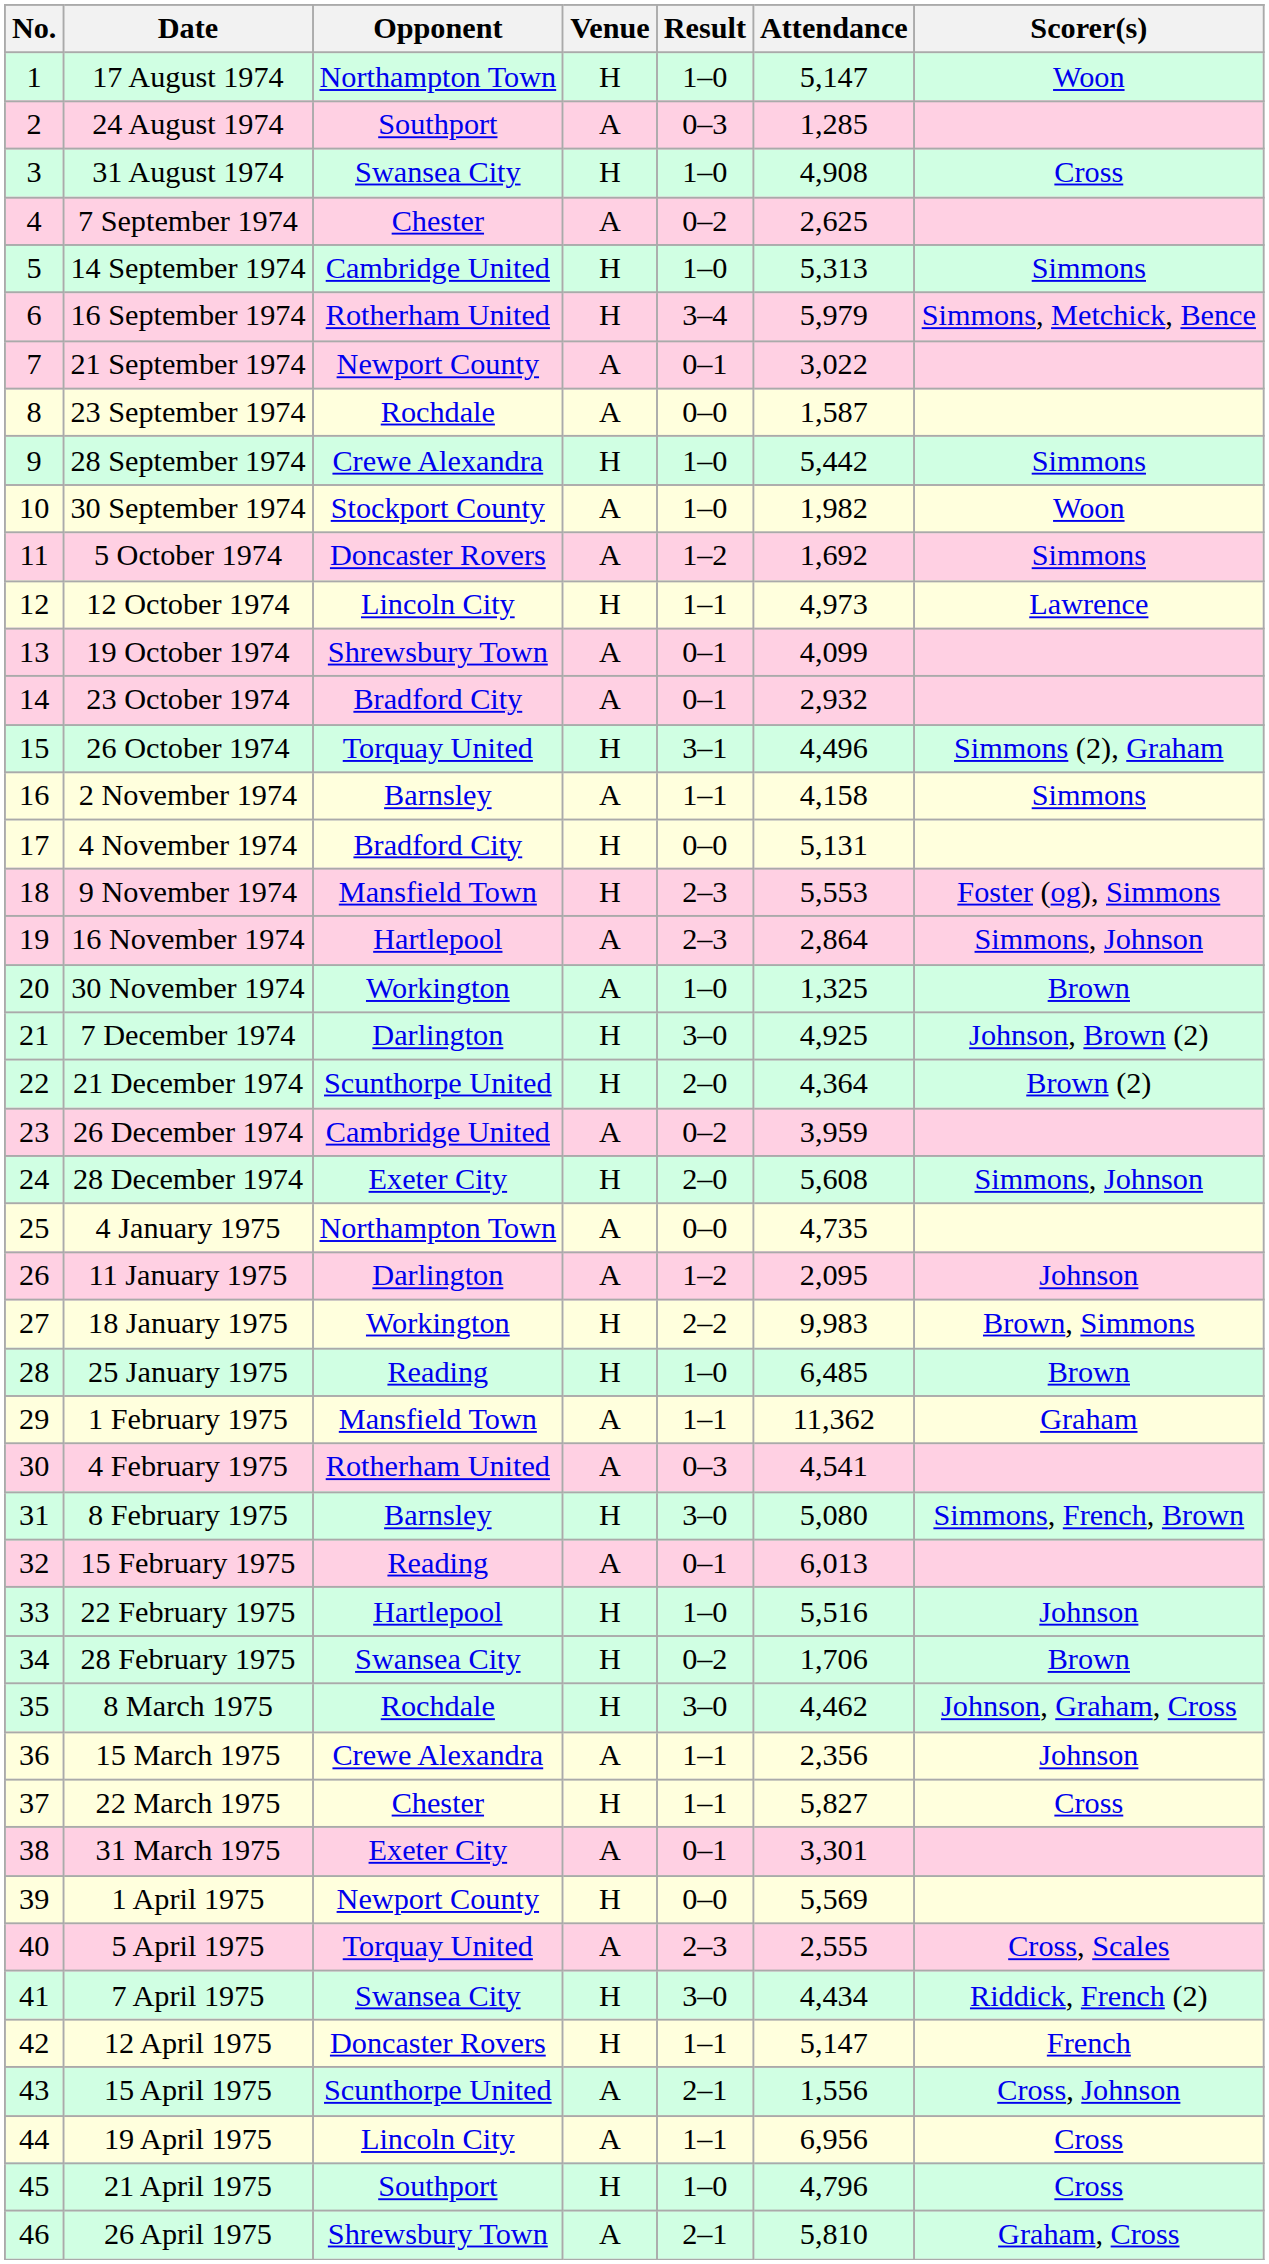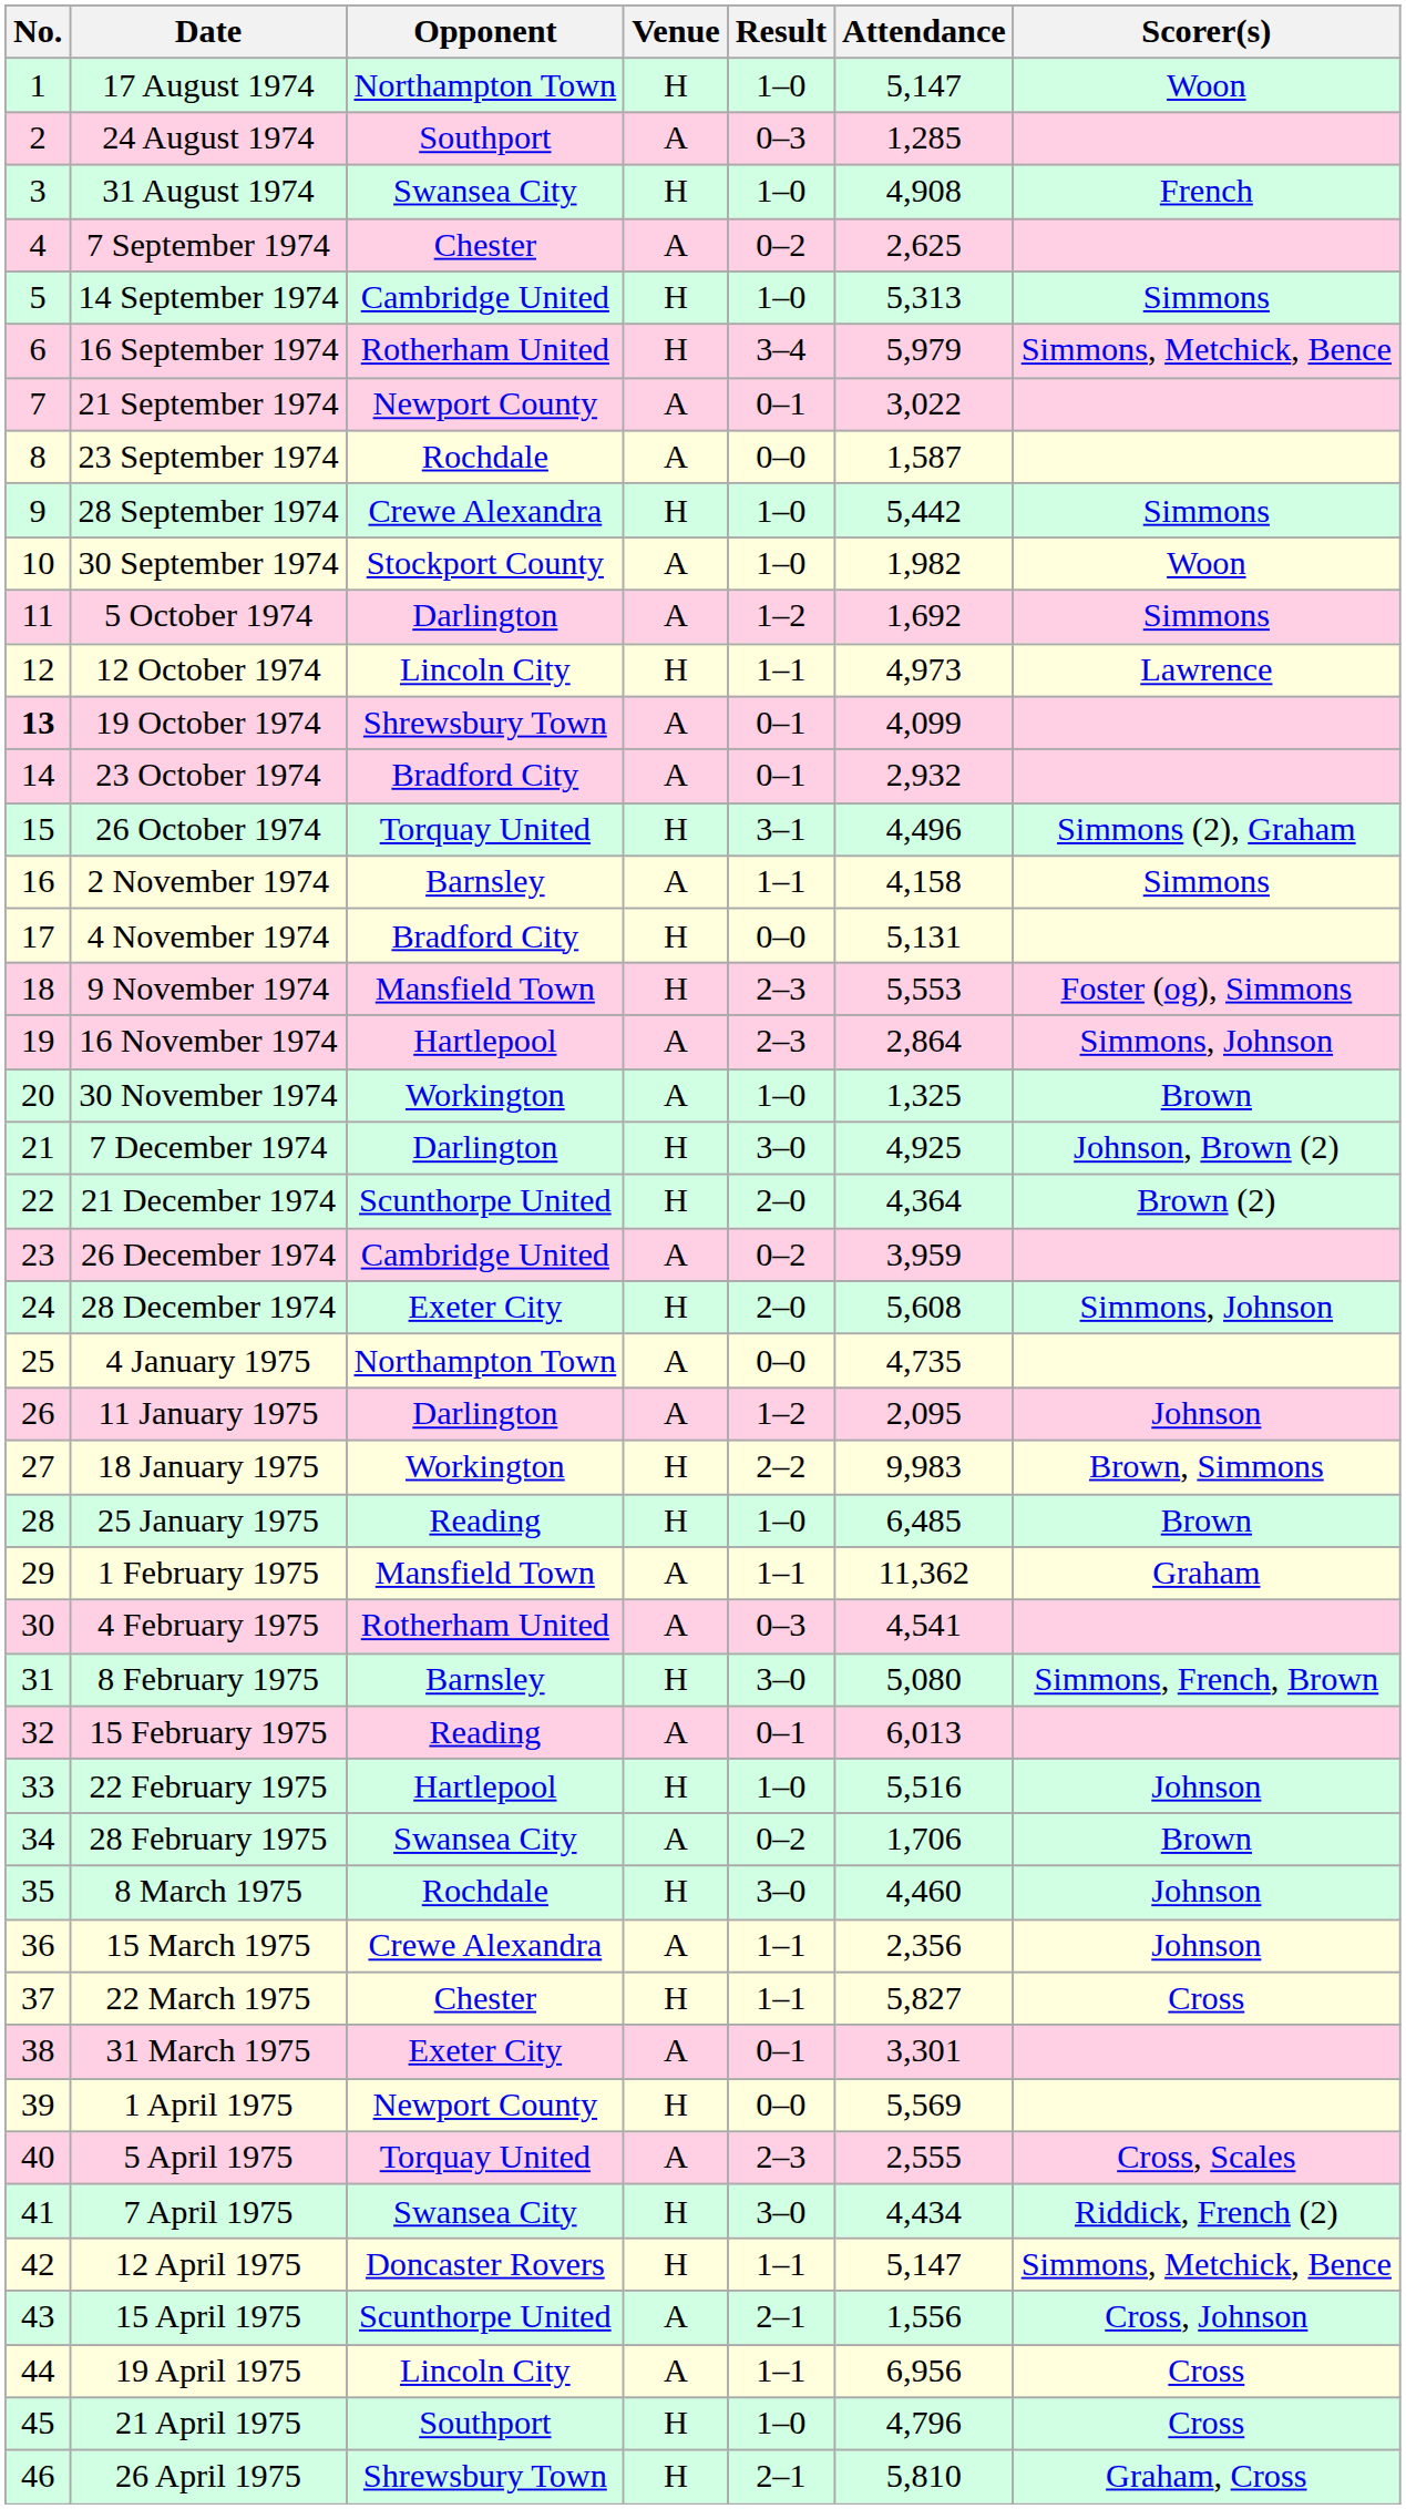 <table class="wikitable sortable" style="text-align:center;">
 <tr>
 <th>No.</th>
 <th>Date</th>
 <th>Opponent</th>
 <th>Venue</th>
 <th>Result</th>
 <th>Attendance</th>
 <th>Scorer(s)</th>
 </tr>
 <tr style="background:#d0ffe3;">
 <td>1</td>
 <td>17 August 1974</td>
 <td><a href='#'>Northampton Town</a></td>
 <td>H</td>
 <td>1–0</td>
 <td>5,147</td>
 <td><a href='#'>Woon</a></td>
 </tr>
 <tr style="background:#ffd0e3;">
 <td>2</td>
 <td>24 August 1974</td>
 <td><a href='#'>Southport</a></td>
 <td>A</td>
 <td>0–3</td>
 <td>1,285</td>
 <td></td>
 </tr>
 <tr style="background:#d0ffe3;">
 <td>3</td>
 <td>31 August 1974</td>
 <td><a href='#'>Swansea City</a></td>
 <td>H</td>
 <td>1–0</td>
 <td>4,908</td>
-<td><a href='#'>Cross</a></td>
+<td><a href='#'>French</a></td>
 </tr>
 <tr style="background:#ffd0e3;">
 <td>4</td>
 <td>7 September 1974</td>
 <td><a href='#'>Chester</a></td>
 <td>A</td>
 <td>0–2</td>
 <td>2,625</td>
 <td></td>
 </tr>
 <tr style="background:#d0ffe3;">
 <td>5</td>
 <td>14 September 1974</td>
 <td><a href='#'>Cambridge United</a></td>
 <td>H</td>
 <td>1–0</td>
 <td>5,313</td>
 <td><a href='#'>Simmons</a></td>
 </tr>
 <tr style="background:#ffd0e3;">
 <td>6</td>
 <td>16 September 1974</td>
 <td><a href='#'>Rotherham United</a></td>
 <td>H</td>
 <td>3–4</td>
 <td>5,979</td>
 <td><a href='#'>Simmons</a>, <a href='#'>Metchick</a>, <a href='#'>Bence</a></td>
 </tr>
 <tr style="background:#ffd0e3;">
 <td>7</td>
 <td>21 September 1974</td>
 <td><a href='#'>Newport County</a></td>
 <td>A</td>
 <td>0–1</td>
 <td>3,022</td>
 <td></td>
 </tr>
 <tr style="background:#ffd;">
 <td>8</td>
 <td>23 September 1974</td>
 <td><a href='#'>Rochdale</a></td>
 <td>A</td>
 <td>0–0</td>
 <td>1,587</td>
 <td></td>
 </tr>
 <tr style="background:#d0ffe3;">
 <td>9</td>
 <td>28 September 1974</td>
 <td><a href='#'>Crewe Alexandra</a></td>
 <td>H</td>
 <td>1–0</td>
 <td>5,442</td>
 <td><a href='#'>Simmons</a></td>
 </tr>
 <tr style="background:#ffd;">
 <td>10</td>
 <td>30 September 1974</td>
 <td><a href='#'>Stockport County</a></td>
 <td>A</td>
 <td>1–0</td>
 <td>1,982</td>
 <td><a href='#'>Woon</a></td>
 </tr>
 <tr style="background:#ffd0e3;">
 <td>11</td>
 <td>5 October 1974</td>
-<td><a href='#'>Doncaster Rovers</a></td>
+<td><a href='#'>Darlington</a></td>
 <td>A</td>
 <td>1–2</td>
 <td>1,692</td>
 <td><a href='#'>Simmons</a></td>
 </tr>
 <tr style="background:#ffd;">
 <td>12</td>
 <td>12 October 1974</td>
 <td><a href='#'>Lincoln City</a></td>
 <td>H</td>
 <td>1–1</td>
 <td>4,973</td>
 <td><a href='#'>Lawrence</a></td>
 </tr>
 <tr style="background:#ffd0e3;">
-<td>13</td>
+<td><strong>13</strong></td>
 <td>19 October 1974</td>
 <td><a href='#'>Shrewsbury Town</a></td>
 <td>A</td>
 <td>0–1</td>
 <td>4,099</td>
 <td></td>
 </tr>
 <tr style="background:#ffd0e3;">
 <td>14</td>
 <td>23 October 1974</td>
 <td><a href='#'>Bradford City</a></td>
 <td>A</td>
 <td>0–1</td>
 <td>2,932</td>
 <td></td>
 </tr>
 <tr style="background:#d0ffe3;">
 <td>15</td>
 <td>26 October 1974</td>
 <td><a href='#'>Torquay United</a></td>
 <td>H</td>
 <td>3–1</td>
 <td>4,496</td>
 <td><a href='#'>Simmons</a> (2), <a href='#'>Graham</a></td>
 </tr>
 <tr style="background:#ffd;">
 <td>16</td>
 <td>2 November 1974</td>
 <td><a href='#'>Barnsley</a></td>
 <td>A</td>
 <td>1–1</td>
 <td>4,158</td>
 <td><a href='#'>Simmons</a></td>
 </tr>
 <tr style="background:#ffd;">
 <td>17</td>
 <td>4 November 1974</td>
 <td><a href='#'>Bradford City</a></td>
 <td>H</td>
 <td>0–0</td>
 <td>5,131</td>
 <td></td>
 </tr>
 <tr style="background:#ffd0e3;">
 <td>18</td>
 <td>9 November 1974</td>
 <td><a href='#'>Mansfield Town</a></td>
 <td>H</td>
 <td>2–3</td>
 <td>5,553</td>
 <td><a href='#'>Foster</a> (<a href='#'>og</a>), <a href='#'>Simmons</a></td>
 </tr>
 <tr style="background:#ffd0e3;">
 <td>19</td>
 <td>16 November 1974</td>
 <td><a href='#'>Hartlepool</a></td>
 <td>A</td>
 <td>2–3</td>
 <td>2,864</td>
 <td><a href='#'>Simmons</a>, <a href='#'>Johnson</a></td>
 </tr>
 <tr style="background:#d0ffe3;">
 <td>20</td>
 <td>30 November 1974</td>
 <td><a href='#'>Workington</a></td>
 <td>A</td>
 <td>1–0</td>
 <td>1,325</td>
 <td><a href='#'>Brown</a></td>
 </tr>
 <tr style="background:#d0ffe3;">
 <td>21</td>
 <td>7 December 1974</td>
 <td><a href='#'>Darlington</a></td>
 <td>H</td>
 <td>3–0</td>
 <td>4,925</td>
 <td><a href='#'>Johnson</a>, <a href='#'>Brown</a> (2)</td>
 </tr>
 <tr style="background:#d0ffe3;">
 <td>22</td>
 <td>21 December 1974</td>
 <td><a href='#'>Scunthorpe United</a></td>
 <td>H</td>
 <td>2–0</td>
 <td>4,364</td>
 <td><a href='#'>Brown</a> (2)</td>
 </tr>
 <tr style="background:#ffd0e3;">
 <td>23</td>
 <td>26 December 1974</td>
 <td><a href='#'>Cambridge United</a></td>
 <td>A</td>
 <td>0–2</td>
 <td>3,959</td>
 <td></td>
 </tr>
 <tr style="background:#d0ffe3;">
 <td>24</td>
 <td>28 December 1974</td>
 <td><a href='#'>Exeter City</a></td>
 <td>H</td>
 <td>2–0</td>
 <td>5,608</td>
 <td><a href='#'>Simmons</a>, <a href='#'>Johnson</a></td>
 </tr>
 <tr style="background:#ffd;">
 <td>25</td>
 <td>4 January 1975</td>
 <td><a href='#'>Northampton Town</a></td>
 <td>A</td>
 <td>0–0</td>
 <td>4,735</td>
 <td></td>
 </tr>
 <tr style="background:#ffd0e3;">
 <td>26</td>
 <td>11 January 1975</td>
 <td><a href='#'>Darlington</a></td>
 <td>A</td>
 <td>1–2</td>
 <td>2,095</td>
 <td><a href='#'>Johnson</a></td>
 </tr>
 <tr style="background:#ffd;">
 <td>27</td>
 <td>18 January 1975</td>
 <td><a href='#'>Workington</a></td>
 <td>H</td>
 <td>2–2</td>
 <td>9,983</td>
 <td><a href='#'>Brown</a>, <a href='#'>Simmons</a></td>
 </tr>
 <tr style="background:#d0ffe3;">
 <td>28</td>
 <td>25 January 1975</td>
 <td><a href='#'>Reading</a></td>
 <td>H</td>
 <td>1–0</td>
 <td>6,485</td>
 <td><a href='#'>Brown</a></td>
 </tr>
 <tr style="background:#ffd;">
 <td>29</td>
 <td>1 February 1975</td>
 <td><a href='#'>Mansfield Town</a></td>
 <td>A</td>
 <td>1–1</td>
 <td>11,362</td>
 <td><a href='#'>Graham</a></td>
 </tr>
 <tr style="background:#ffd0e3;">
 <td>30</td>
 <td>4 February 1975</td>
 <td><a href='#'>Rotherham United</a></td>
 <td>A</td>
 <td>0–3</td>
 <td>4,541</td>
 <td></td>
 </tr>
 <tr style="background:#d0ffe3;">
 <td>31</td>
 <td>8 February 1975</td>
 <td><a href='#'>Barnsley</a></td>
 <td>H</td>
 <td>3–0</td>
 <td>5,080</td>
 <td><a href='#'>Simmons</a>, <a href='#'>French</a>, <a href='#'>Brown</a></td>
 </tr>
 <tr style="background:#ffd0e3;">
 <td>32</td>
 <td>15 February 1975</td>
 <td><a href='#'>Reading</a></td>
 <td>A</td>
 <td>0–1</td>
 <td>6,013</td>
 <td></td>
 </tr>
 <tr style="background:#d0ffe3;">
 <td>33</td>
 <td>22 February 1975</td>
 <td><a href='#'>Hartlepool</a></td>
 <td>H</td>
 <td>1–0</td>
 <td>5,516</td>
 <td><a href='#'>Johnson</a></td>
 </tr>
 <tr style="background:#d0ffe3;">
 <td>34</td>
 <td>28 February 1975</td>
 <td><a href='#'>Swansea City</a></td>
-<td>H</td>
+<td>A</td>
 <td>0–2</td>
 <td>1,706</td>
 <td><a href='#'>Brown</a></td>
 </tr>
 <tr style="background:#d0ffe3;">
 <td>35</td>
 <td>8 March 1975</td>
 <td><a href='#'>Rochdale</a></td>
 <td>H</td>
 <td>3–0</td>
-<td>4,462</td>
-<td><a href='#'>Johnson</a>, <a href='#'>Graham</a>, <a href='#'>Cross</a></td>
+<td>4,460</td>
+<td><a href='#'>Johnson</a></td>
 </tr>
 <tr style="background:#ffd;">
 <td>36</td>
 <td>15 March 1975</td>
 <td><a href='#'>Crewe Alexandra</a></td>
 <td>A</td>
 <td>1–1</td>
 <td>2,356</td>
 <td><a href='#'>Johnson</a></td>
 </tr>
 <tr style="background:#ffd;">
 <td>37</td>
 <td>22 March 1975</td>
 <td><a href='#'>Chester</a></td>
 <td>H</td>
 <td>1–1</td>
 <td>5,827</td>
 <td><a href='#'>Cross</a></td>
 </tr>
 <tr style="background:#ffd0e3;">
 <td>38</td>
 <td>31 March 1975</td>
 <td><a href='#'>Exeter City</a></td>
 <td>A</td>
 <td>0–1</td>
 <td>3,301</td>
 <td></td>
 </tr>
 <tr style="background:#ffd;">
 <td>39</td>
 <td>1 April 1975</td>
 <td><a href='#'>Newport County</a></td>
 <td>H</td>
 <td>0–0</td>
 <td>5,569</td>
 <td></td>
 </tr>
 <tr style="background:#ffd0e3;">
 <td>40</td>
 <td>5 April 1975</td>
 <td><a href='#'>Torquay United</a></td>
 <td>A</td>
 <td>2–3</td>
 <td>2,555</td>
 <td><a href='#'>Cross</a>, <a href='#'>Scales</a></td>
 </tr>
 <tr style="background:#d0ffe3;">
 <td>41</td>
 <td>7 April 1975</td>
 <td><a href='#'>Swansea City</a></td>
 <td>H</td>
 <td>3–0</td>
 <td>4,434</td>
 <td><a href='#'>Riddick</a>, <a href='#'>French</a> (2)</td>
 </tr>
 <tr style="background:#ffd;">
 <td>42</td>
 <td>12 April 1975</td>
 <td><a href='#'>Doncaster Rovers</a></td>
 <td>H</td>
 <td>1–1</td>
 <td>5,147</td>
-<td><a href='#'>French</a></td>
+<td><a href='#'>Simmons</a>, <a href='#'>Metchick</a>, <a href='#'>Bence</a></td>
 </tr>
 <tr style="background:#d0ffe3;">
 <td>43</td>
 <td>15 April 1975</td>
 <td><a href='#'>Scunthorpe United</a></td>
 <td>A</td>
 <td>2–1</td>
 <td>1,556</td>
 <td><a href='#'>Cross</a>, <a href='#'>Johnson</a></td>
 </tr>
 <tr style="background:#ffd;">
 <td>44</td>
 <td>19 April 1975</td>
 <td><a href='#'>Lincoln City</a></td>
 <td>A</td>
 <td>1–1</td>
 <td>6,956</td>
 <td><a href='#'>Cross</a></td>
 </tr>
 <tr style="background:#d0ffe3;">
 <td>45</td>
 <td>21 April 1975</td>
 <td><a href='#'>Southport</a></td>
 <td>H</td>
 <td>1–0</td>
 <td>4,796</td>
 <td><a href='#'>Cross</a></td>
 </tr>
 <tr style="background:#d0ffe3;">
 <td>46</td>
 <td>26 April 1975</td>
 <td><a href='#'>Shrewsbury Town</a></td>
-<td>A</td>
+<td>H</td>
 <td>2–1</td>
 <td>5,810</td>
 <td><a href='#'>Graham</a>, <a href='#'>Cross</a></td>
 </tr>
 </table>
